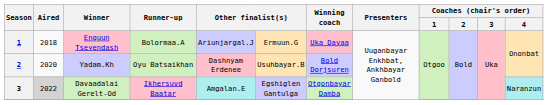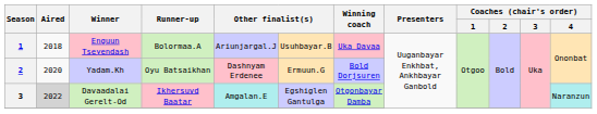 <table class="wikitable" style="text-align:center; font-size:90%; line-height:16px;" width="100%">
 <tr>
 <th width="1%" rowspan="2" scope="col">Season</th>
 <th width="6%" rowspan="2" scope="col">Aired</th>
 <th width="14%" rowspan="2" scope="col">Winner</th>
 <th width="14%" rowspan="2" scope="col">Runner-up</th>
 <th width="16%" rowspan="2" colspan="2" scope="col">Other finalist(s)</th>
 <th width="8%" rowspan="2" scope="col">Winning coach</th>
 <th width="14%" rowspan="2" scope="col">Presenters</th>
 <th scope="col" colspan="4" width="24%">Coaches (chair's order)</th>
 </tr>
 <tr>
 <th width="6%">1</th>
 <th width="6%">2</th>
 <th width="6%">3</th>
 <th width="6%">4</th>
 </tr>
 <tr>
 <th scope="row"><a href='#'>1</a></th>
 <td>2018</td>
 <td style="background:pink"><a href='#'>Enguun Tseyendash</a></td>
 <td style="background:#d0f0c0">Bolormaa.A</td>
 <td style="background:#ccf">Ariunjargal.J</td>
-<td style="background:#ffe5b4">Ermuun.G</td>
+<td style="background:#ffe5b4">Usuhbayar.B</td>
 <td style="background:pink"><a href='#'>Uka Davaa</a></td>
 <td rowspan="14">Uuganbayar Enkhbat, Ankhbayar Ganbold</td>
 <td rowspan="3" style="background:#d0f0c0">Otgoо</td>
 <td rowspan="3" style="background:#ccf">Bold</td>
 <td rowspan="4" style="background:pink">Uka</td>
 <td rowspan="2" style="background:#ffe5b4">Ononbat</td>
 </tr>
 <tr>
 <th scope="row"><a href='#'>2</a></th>
 <td>2020</td>
 <td style="background:#ccf">Yadam.Kh</td>
 <td style="background:#d0f0c0">Oyu Batsaikhan</td>
 <td style="background:pink">Dashnyam Erdenee</td>
-<td style="background:#ffe5b4">Usuhbayar.B</td>
+<td style="background:#ffe5b4">Ermuun.G</td>
 <td style="background:#ccf"><a href='#'>Bold Dorjsuren</a></td>
 </tr>
 <tr>
 <th scope="row">3</th>
 <td style="background: lightgrey;">2022</td>
 <td style="background:#d0f0c0">Davaadalai Gerelt-Od</td>
 <td style="background:pink"><a href='#'>Ikhersuvd Baatar</a></td>
 <td style="background:#afeeee">Amgalan.E</td>
 <td style="background:#ccf">Egshiglen Gantulga</td>
 <td style="background:#d0f0c0"><a href='#'>Otgonbayar Damba</a></td>
 <td rowspan="2" style="background:#afeeee">Naranzun</td>
 </tr>
 <tr>
 </tr>
 </table>
